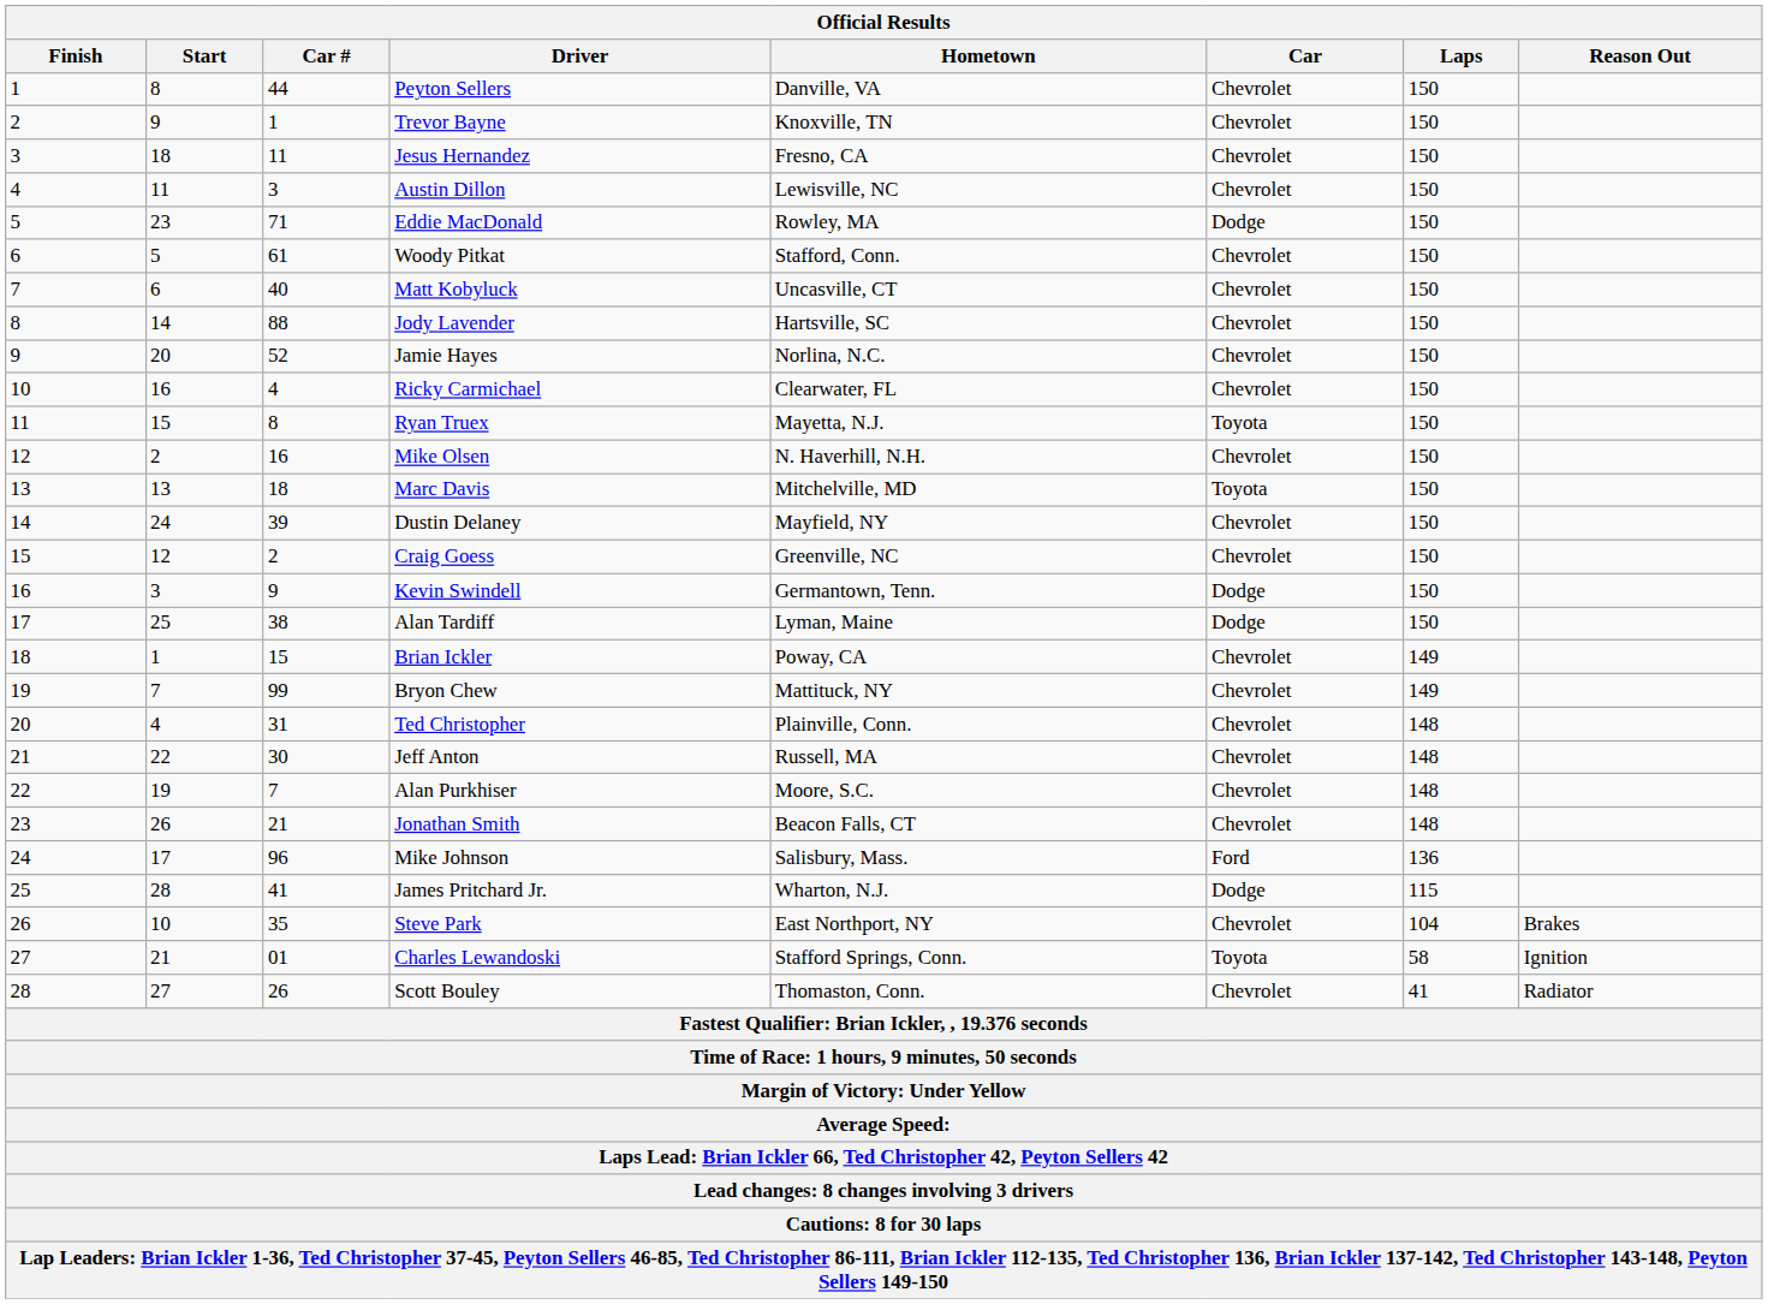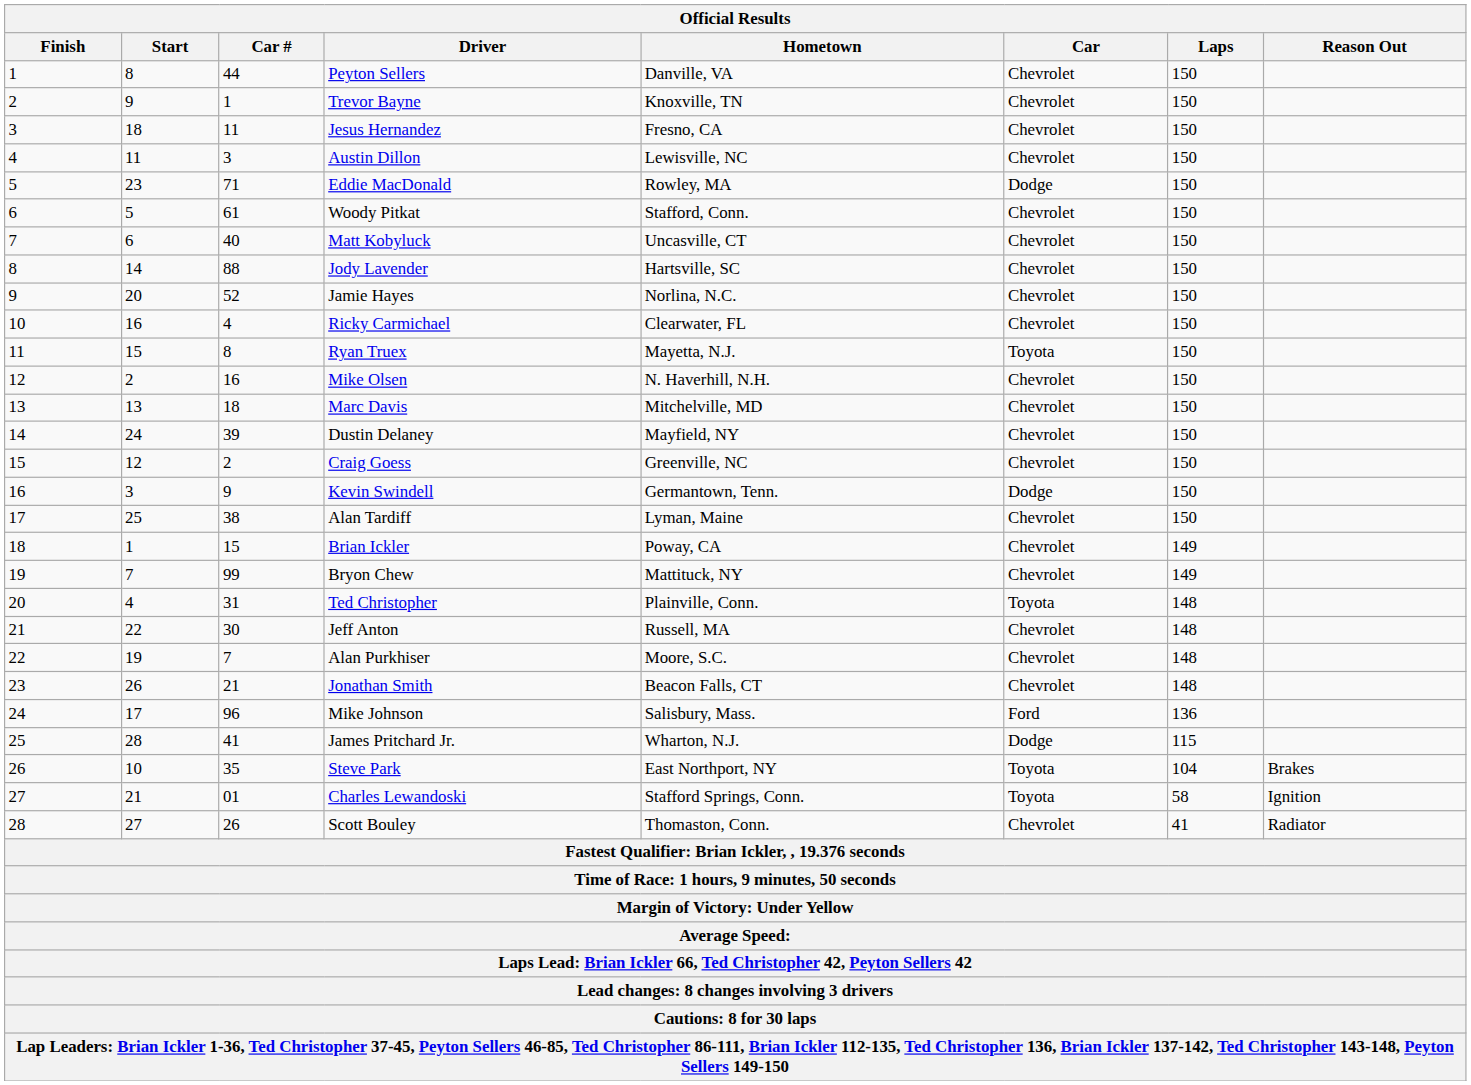 <table class="wikitable" style="font-size: 90%;">
 <tr>
 <th colspan=9>Official Results</th>
 </tr>
 <tr>
 <th>Finish</th>
 <th>Start</th>
 <th>Car #</th>
 <th>Driver</th>
 <th>Hometown</th>
 <th>Car</th>
 <th>Laps</th>
 <th>Reason Out</th>
 </tr>
 <tr>
 <td>1</td>
 <td>8</td>
 <td>44</td>
 <td><a href='#'>Peyton Sellers</a></td>
 <td>Danville, VA</td>
 <td>Chevrolet</td>
 <td>150</td>
 <td></td>
 </tr>
 <tr>
 <td>2</td>
 <td>9</td>
 <td>1</td>
 <td><a href='#'>Trevor Bayne</a></td>
 <td>Knoxville, TN</td>
 <td>Chevrolet</td>
 <td>150</td>
 <td></td>
 </tr>
 <tr>
 <td>3</td>
 <td>18</td>
 <td>11</td>
 <td><a href='#'>Jesus Hernandez</a></td>
 <td>Fresno, CA</td>
 <td>Chevrolet</td>
 <td>150</td>
 <td></td>
 </tr>
 <tr>
 <td>4</td>
 <td>11</td>
 <td>3</td>
 <td><a href='#'>Austin Dillon</a></td>
 <td>Lewisville, NC</td>
 <td>Chevrolet</td>
 <td>150</td>
 <td></td>
 </tr>
 <tr>
 <td>5</td>
 <td>23</td>
 <td>71</td>
 <td><a href='#'>Eddie MacDonald</a></td>
 <td>Rowley, MA</td>
 <td>Dodge</td>
 <td>150</td>
 <td></td>
 </tr>
 <tr>
 <td>6</td>
 <td>5</td>
 <td>61</td>
 <td>Woody Pitkat</td>
 <td>Stafford, Conn.</td>
 <td>Chevrolet</td>
 <td>150</td>
 <td></td>
 </tr>
 <tr>
 <td>7</td>
 <td>6</td>
 <td>40</td>
 <td><a href='#'>Matt Kobyluck</a></td>
 <td>Uncasville, CT</td>
 <td>Chevrolet</td>
 <td>150</td>
 <td></td>
 </tr>
 <tr>
 <td>8</td>
 <td>14</td>
 <td>88</td>
 <td><a href='#'>Jody Lavender</a></td>
 <td>Hartsville, SC</td>
 <td>Chevrolet</td>
 <td>150</td>
 <td></td>
 </tr>
 <tr>
 <td>9</td>
 <td>20</td>
 <td>52</td>
 <td>Jamie Hayes</td>
 <td>Norlina, N.C.</td>
 <td>Chevrolet</td>
 <td>150</td>
 <td></td>
 </tr>
 <tr>
 <td>10</td>
 <td>16</td>
 <td>4</td>
 <td><a href='#'>Ricky Carmichael</a></td>
 <td>Clearwater, FL</td>
 <td>Chevrolet</td>
 <td>150</td>
 <td></td>
 </tr>
 <tr>
 <td>11</td>
 <td>15</td>
 <td>8</td>
 <td><a href='#'>Ryan Truex</a></td>
 <td>Mayetta, N.J.</td>
 <td>Toyota</td>
 <td>150</td>
 <td></td>
 </tr>
 <tr>
 <td>12</td>
 <td>2</td>
 <td>16</td>
 <td><a href='#'>Mike Olsen</a></td>
 <td>N. Haverhill, N.H.</td>
 <td>Chevrolet</td>
 <td>150</td>
 <td></td>
 </tr>
 <tr>
 <td>13</td>
 <td>13</td>
 <td>18</td>
 <td><a href='#'>Marc Davis</a></td>
 <td>Mitchelville, MD</td>
-<td>Toyota</td>
+<td>Chevrolet</td>
 <td>150</td>
 <td></td>
 </tr>
 <tr>
 <td>14</td>
 <td>24</td>
 <td>39</td>
 <td>Dustin Delaney</td>
 <td>Mayfield, NY</td>
 <td>Chevrolet</td>
 <td>150</td>
 <td></td>
 </tr>
 <tr>
 <td>15</td>
 <td>12</td>
 <td>2</td>
 <td><a href='#'>Craig Goess</a></td>
 <td>Greenville, NC</td>
 <td>Chevrolet</td>
 <td>150</td>
 <td></td>
 </tr>
 <tr>
 <td>16</td>
 <td>3</td>
 <td>9</td>
 <td><a href='#'>Kevin Swindell</a></td>
 <td>Germantown, Tenn.</td>
 <td>Dodge</td>
 <td>150</td>
 <td></td>
 </tr>
 <tr>
 <td>17</td>
 <td>25</td>
 <td>38</td>
 <td>Alan Tardiff</td>
 <td>Lyman, Maine</td>
-<td>Dodge</td>
+<td>Chevrolet</td>
 <td>150</td>
 <td></td>
 </tr>
 <tr>
 <td>18</td>
 <td>1</td>
 <td>15</td>
 <td><a href='#'>Brian Ickler</a></td>
 <td>Poway, CA</td>
 <td>Chevrolet</td>
 <td>149</td>
 <td></td>
 </tr>
 <tr>
 <td>19</td>
 <td>7</td>
 <td>99</td>
 <td>Bryon Chew</td>
 <td>Mattituck, NY</td>
 <td>Chevrolet</td>
 <td>149</td>
 <td></td>
 </tr>
 <tr>
 <td>20</td>
 <td>4</td>
 <td>31</td>
 <td><a href='#'>Ted Christopher</a></td>
 <td>Plainville, Conn.</td>
-<td>Chevrolet</td>
+<td>Toyota</td>
 <td>148</td>
 <td></td>
 </tr>
 <tr>
 <td>21</td>
 <td>22</td>
 <td>30</td>
 <td>Jeff Anton</td>
 <td>Russell, MA</td>
 <td>Chevrolet</td>
 <td>148</td>
 <td></td>
 </tr>
 <tr>
 <td>22</td>
 <td>19</td>
 <td>7</td>
 <td>Alan Purkhiser</td>
 <td>Moore, S.C.</td>
 <td>Chevrolet</td>
 <td>148</td>
 <td></td>
 </tr>
 <tr>
 <td>23</td>
 <td>26</td>
 <td>21</td>
 <td><a href='#'>Jonathan Smith</a></td>
 <td>Beacon Falls, CT</td>
 <td>Chevrolet</td>
 <td>148</td>
 <td></td>
 </tr>
 <tr>
 <td>24</td>
 <td>17</td>
 <td>96</td>
 <td>Mike Johnson</td>
 <td>Salisbury, Mass.</td>
 <td>Ford</td>
 <td>136</td>
 <td></td>
 </tr>
 <tr>
 <td>25</td>
 <td>28</td>
 <td>41</td>
 <td>James Pritchard Jr.</td>
 <td>Wharton, N.J.</td>
 <td>Dodge</td>
 <td>115</td>
 <td></td>
 </tr>
 <tr>
 <td>26</td>
 <td>10</td>
 <td>35</td>
 <td><a href='#'>Steve Park</a></td>
 <td>East Northport, NY</td>
-<td>Chevrolet</td>
+<td>Toyota</td>
 <td>104</td>
 <td>Brakes</td>
 </tr>
 <tr>
 <td>27</td>
 <td>21</td>
 <td>01</td>
 <td><a href='#'>Charles Lewandoski</a></td>
 <td>Stafford Springs, Conn.</td>
 <td>Toyota</td>
 <td>58</td>
 <td>Ignition</td>
 </tr>
 <tr>
 <td>28</td>
 <td>27</td>
 <td>26</td>
 <td>Scott Bouley</td>
 <td>Thomaston, Conn.</td>
 <td>Chevrolet</td>
 <td>41</td>
 <td>Radiator</td>
 </tr>
 <tr>
 <th colspan=9>Fastest Qualifier: Brian Ickler, , 19.376 seconds</th>
 </tr>
 <tr>
 <th colspan=9>Time of Race: 1 hours, 9 minutes, 50 seconds</th>
 </tr>
 <tr>
 <th colspan=9>Margin of Victory: Under Yellow</th>
 </tr>
 <tr>
 <th colspan=9>Average Speed: </th>
 </tr>
 <tr>
 <th colspan=9>Laps Lead: <a href='#'>Brian Ickler</a> 66, <a href='#'>Ted Christopher</a> 42, <a href='#'>Peyton Sellers</a> 42</th>
 </tr>
 <tr>
 <th colspan=9>Lead changes: 8 changes involving 3 drivers</th>
 </tr>
 <tr>
 <th colspan=9>Cautions: 8 for 30 laps</th>
 </tr>
 <tr>
 <th colspan=9>Lap Leaders: <a href='#'>Brian Ickler</a> 1-36, <a href='#'>Ted Christopher</a> 37-45, <a href='#'>Peyton Sellers</a> 46-85, <a href='#'>Ted Christopher</a> 86-111, <a href='#'>Brian Ickler</a> 112-135, <a href='#'>Ted Christopher</a> 136, <a href='#'>Brian Ickler</a> 137-142, <a href='#'>Ted Christopher</a> 143-148, <a href='#'>Peyton Sellers</a> 149-150</th>
 </tr>
 </table>
